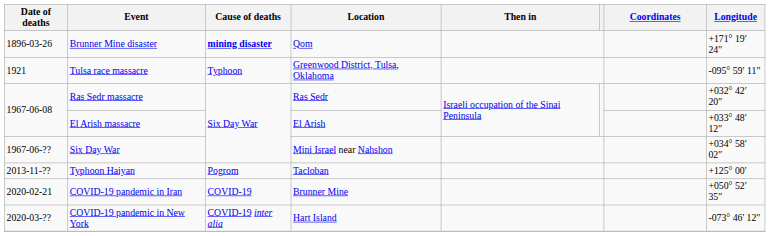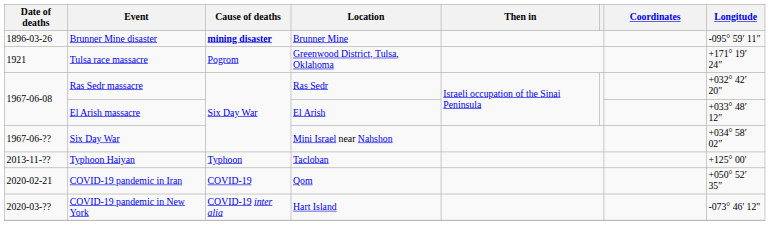 <table class="wikitable sortable">
 <tr>
 <th>Date of deaths</th>
 <th>Event</th>
 <th>Cause of deaths</th>
 <th>Location</th>
 <th>Then in</th>
 <th></th>
 <th scope="col" style="width:10em;"><a href='#'>Coordinates</a></th>
 <th><a href='#'>Longitude</a></th>
 </tr>
 <tr>
 <td>1896-03-26 </td>
 <td><a href='#'>Brunner Mine disaster</a></td>
 <td><strong><a href='#'>mining disaster</a></strong></td>
-<td><a href='#'>Qom</a></td>
+<td><a href='#'>Brunner Mine</a></td>
 <td colspan="2"></td>
 <td><small></small></td>
-<td>+171° 19′ 24″</td>
+<td>-095° 59′ 11″</td>
 </tr>
 <tr>
 <td>1921</td>
 <td><a href='#'>Tulsa race massacre</a></td>
-<td><a href='#'>Typhoon</a></td>
+<td><a href='#'>Pogrom</a></td>
 <td><a href='#'>Greenwood District, Tulsa</a>, <a href='#'>Oklahoma</a></td>
 <td colspan="2"></td>
 <td><small></small></td>
-<td>-095° 59′ 11″</td>
+<td>+171° 19′ 24″</td>
 </tr>
 <tr>
 <td rowspan="2">1967-06-08</td>
 <td><a href='#'>Ras Sedr massacre</a></td>
 <td rowspan="3"><a href='#'>Six Day War</a></td>
 <td><a href='#'>Ras Sedr</a></td>
 <td rowspan="2"><a href='#'>Israeli occupation of the Sinai Peninsula</a></td>
 <td rowspan="2"></td>
 <td><small></small></td>
 <td>+032° 42′ 20″</td>
 </tr>
 <tr>
 <td><a href='#'>El Arish massacre</a></td>
 <td><a href='#'>El Arish</a></td>
 <td><small></small></td>
 <td>+033° 48′ 12″</td>
 </tr>
 <tr>
 <td>1967-06-??</td>
 <td><a href='#'>Six Day War</a></td>
 <td><a href='#'>Mini Israel</a> near <a href='#'>Nahshon</a></td>
 <td colspan="2"></td>
 <td><small></small></td>
 <td>+034° 58′ 02″</td>
 </tr>
 <tr>
 <td>2013-11-??</td>
 <td><a href='#'>Typhoon Haiyan</a></td>
-<td><a href='#'>Pogrom</a></td>
+<td><a href='#'>Typhoon</a></td>
 <td><a href='#'>Tacloban</a></td>
 <td colspan="2"></td>
 <td><small></small></td>
 <td>+125° 00'</td>
 </tr>
 <tr>
 <td>2020-02-21</td>
 <td><a href='#'>COVID-19 pandemic in Iran</a></td>
 <td><a href='#'>COVID-19</a></td>
-<td><a href='#'>Brunner Mine</a></td>
+<td><a href='#'>Qom</a></td>
 <td colspan="2"></td>
 <td><small></small></td>
 <td>+050° 52′ 35″</td>
 </tr>
 <tr>
 <td>2020-03-??</td>
 <td><a href='#'>COVID-19 pandemic in New York</a></td>
 <td><a href='#'>COVID-19</a> <em><a href='#'>inter alia</a></em></td>
 <td><a href='#'>Hart Island</a></td>
 <td colspan="2"></td>
 <td><small></small></td>
 <td>-073° 46' 12"</td>
 </tr>
 <tr>
 </tr>
 </table>
